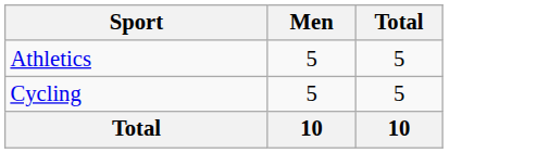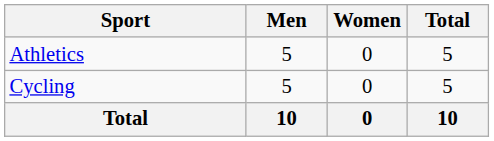 <table class="wikitable sortable" style="text-align:center;">
 <tr>
 <th width=180>Sport</th>
 <th width=55>Men</th>
+<th width=55>Women</th>
 <th width=55>Total</th>
 </tr>
 <tr>
 <td align=left><a href='#'>Athletics</a></td>
 <td>5</td>
+<td>0</td>
 <td>5</td>
 </tr>
 <tr>
 <td align=left><a href='#'>Cycling</a></td>
 <td>5</td>
+<td>0</td>
 <td>5</td>
 </tr>
 <tr>
 <th>Total</th>
 <th>10</th>
+<th>0</th>
 <th>10</th>
 </tr>
 </table>
